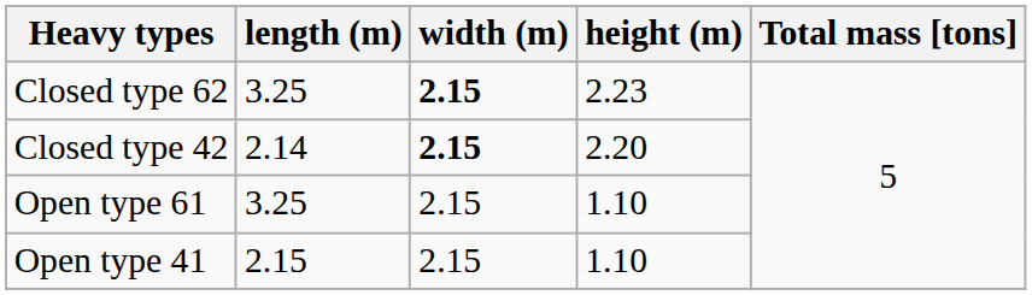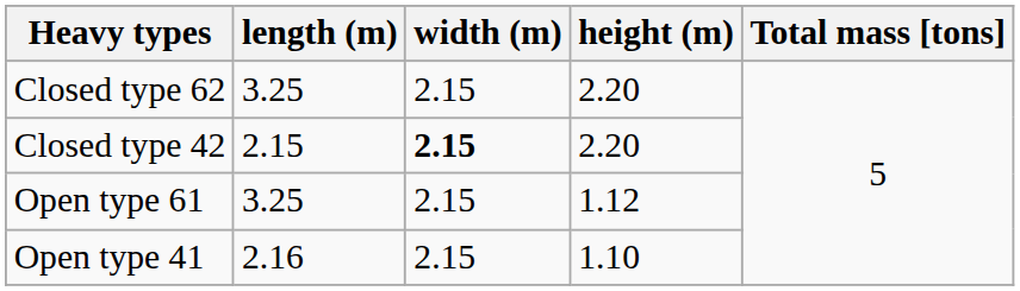 <table class="wikitable">
 <tr>
 <th>Heavy types</th>
 <th>length (m)</th>
 <th>width (m)</th>
 <th>height (m)</th>
 <th>Total mass [tons]</th>
 </tr>
 <tr>
 <td>Closed type 62</td>
 <td>3.25</td>
-<td><strong>2.15</strong></td>
-<td>2.23</td>
+<td>2.15</td>
+<td>2.20</td>
 <td rowspan="4" style="text-align: center;">5</td>
 </tr>
 <tr>
 <td>Closed type 42</td>
-<td>2.14</td>
+<td>2.15</td>
 <td><strong>2.15</strong></td>
 <td>2.20</td>
 </tr>
 <tr>
 <td>Open type 61</td>
 <td>3.25</td>
 <td>2.15</td>
-<td>1.10</td>
+<td>1.12</td>
 </tr>
 <tr>
 <td>Open type 41</td>
-<td>2.15</td>
+<td>2.16</td>
 <td>2.15</td>
 <td>1.10</td>
 </tr>
 </table>
